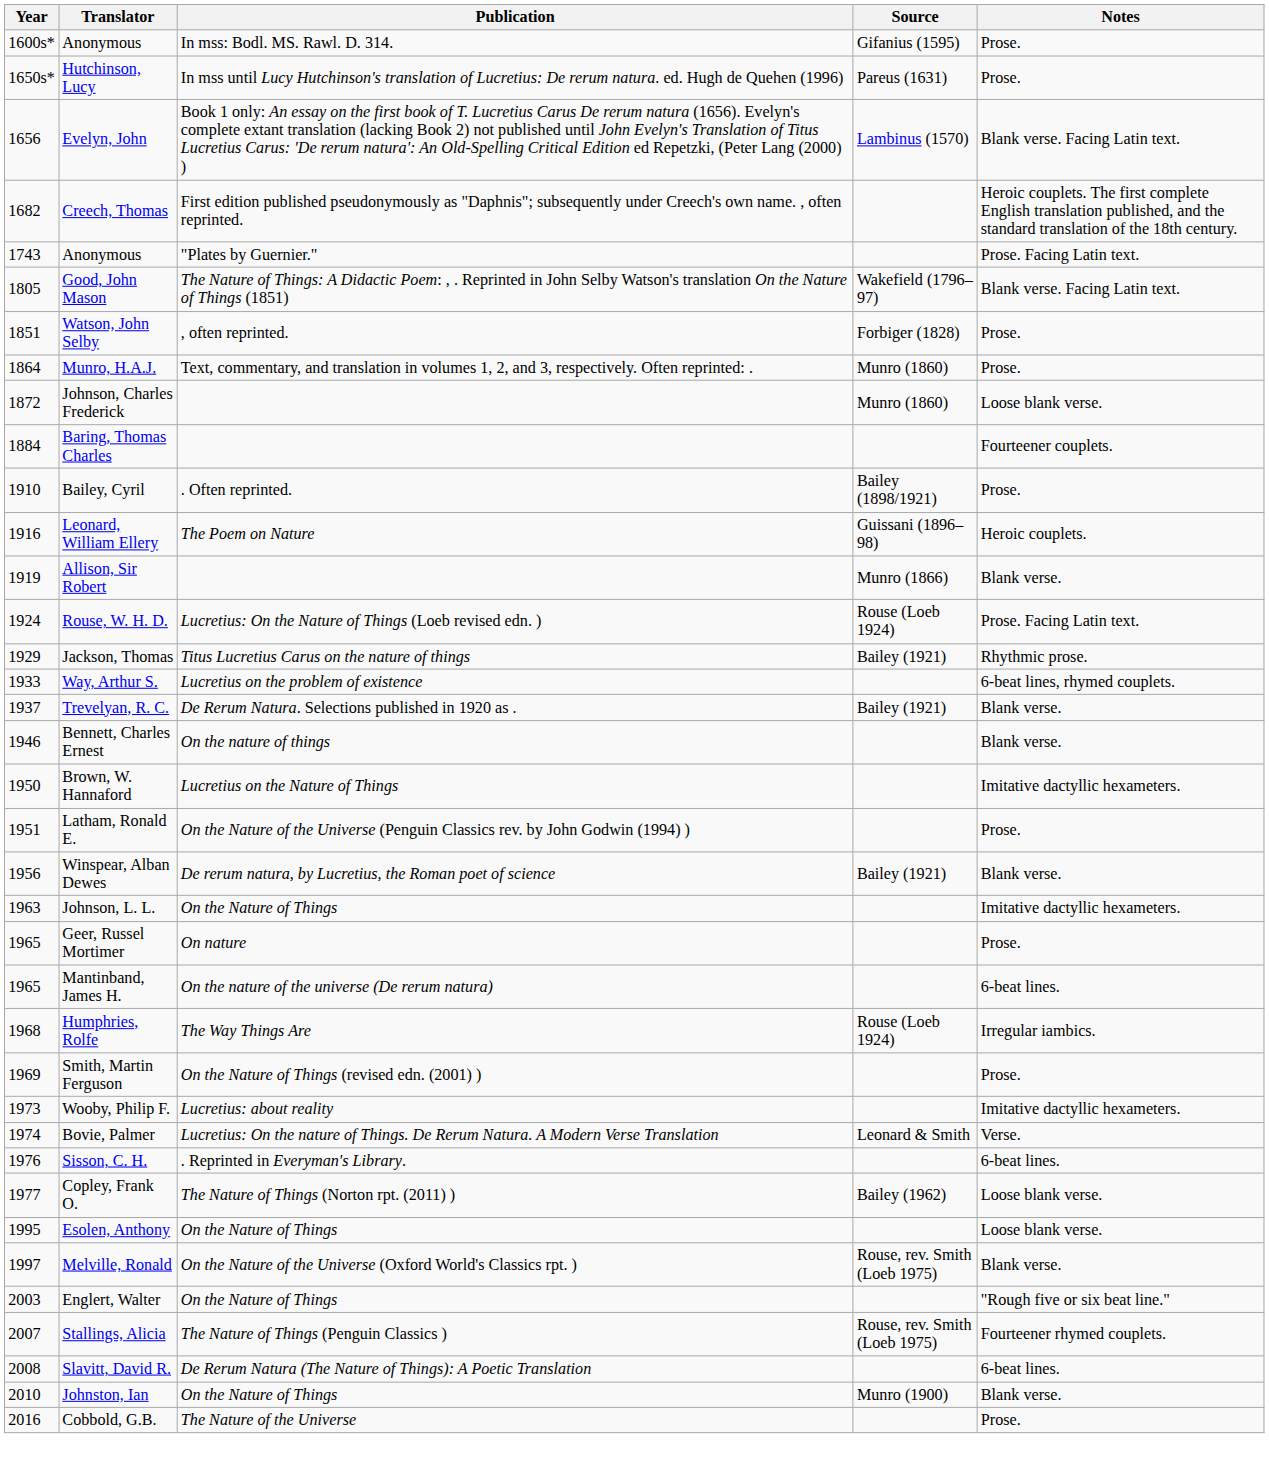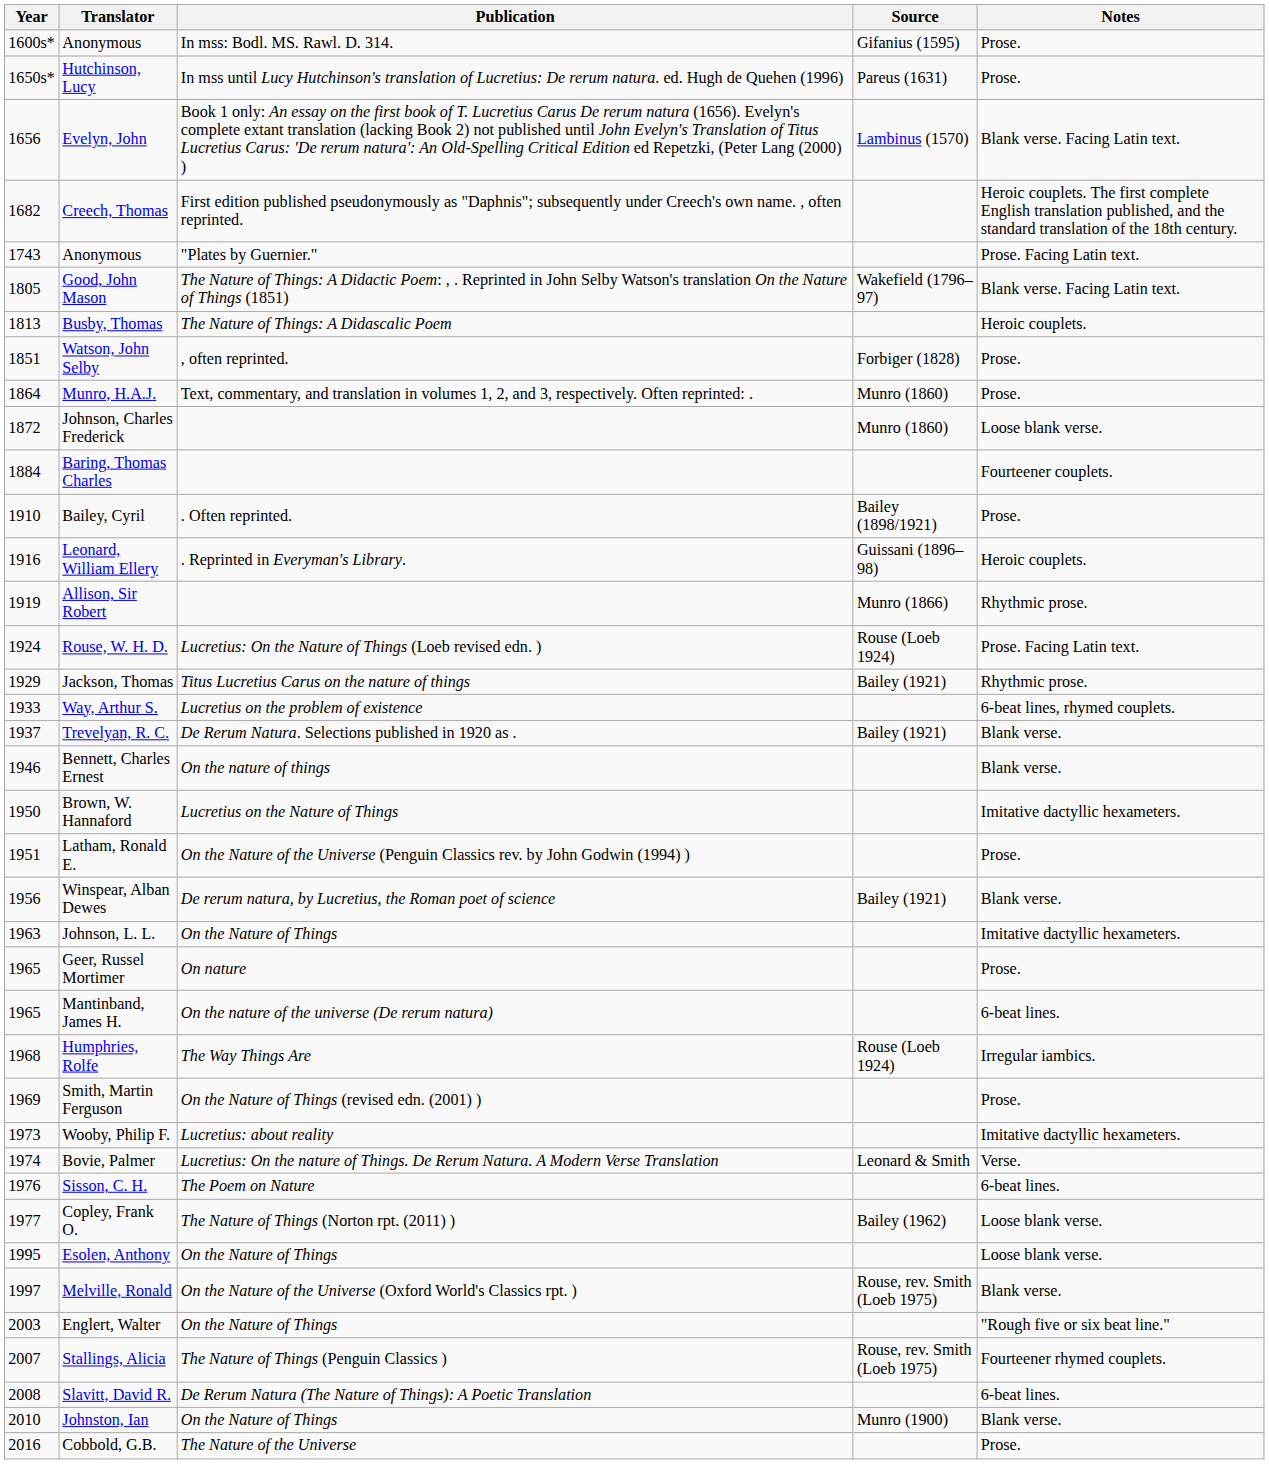 <table class="wikitable sortable">
 <tr>
 <th>Year</th>
 <th>Translator</th>
 <th class="unsortable">Publication</th>
 <th>Source</th>
 <th>Notes</th>
 </tr>
 <tr>
 <td>1600s*</td>
 <td>Anonymous</td>
 <td>In mss: Bodl. MS. Rawl. D. 314.</td>
 <td>Gifanius (1595)</td>
 <td>Prose.</td>
 </tr>
 <tr>
 <td>1650s*</td>
 <td><a href='#'>Hutchinson, Lucy</a></td>
 <td>In mss until <em>Lucy Hutchinson's translation of Lucretius: De rerum natura</em>. ed. Hugh de Quehen (1996) </td>
 <td>Pareus (1631)</td>
 <td>Prose.</td>
 </tr>
 <tr>
 <td>1656</td>
 <td><a href='#'>Evelyn, John</a></td>
 <td>Book 1 only: <em>An essay on the first book of T. Lucretius Carus De rerum natura</em> (1656). Evelyn's complete extant translation (lacking Book 2) not published until <em>John Evelyn's Translation of Titus Lucretius Carus: 'De rerum natura': An Old-Spelling Critical Edition</em> ed Repetzki, (Peter Lang (2000) )</td>
 <td><a href='#'>Lambinus</a> (1570)</td>
 <td>Blank verse. Facing Latin text.</td>
 </tr>
 <tr>
 <td>1682</td>
 <td><a href='#'>Creech, Thomas</a></td>
 <td>First edition published pseudonymously as "Daphnis"; subsequently under Creech's own name. , often reprinted.</td>
 <td></td>
 <td>Heroic couplets. The first complete English translation published, and the standard translation of the 18th century.</td>
 </tr>
 <tr>
 <td>1743</td>
 <td>Anonymous</td>
 <td> "Plates by Guernier."</td>
 <td></td>
 <td>Prose. Facing Latin text.</td>
 </tr>
 <tr>
 <td>1805</td>
 <td><a href='#'>Good, John Mason</a></td>
 <td><em>The Nature of Things: A Didactic Poem</em>: , . Reprinted in John Selby Watson's translation <em>On the Nature of Things</em> (1851)</td>
 <td>Wakefield (1796–97)</td>
 <td>Blank verse. Facing Latin text.</td>
 </tr>
 <tr>
+<td>1813</td>
+<td><a href='#'>Busby, Thomas</a></td>
+<td><em>The Nature of Things: A Didascalic Poem</em></td>
+<td></td>
+<td>Heroic couplets.</td>
+</tr>
+<tr>
 <td>1851</td>
 <td><a href='#'>Watson, John Selby</a></td>
 <td>, often reprinted.</td>
 <td>Forbiger (1828)</td>
 <td>Prose.</td>
 </tr>
 <tr>
 <td>1864</td>
 <td><a href='#'>Munro, H.A.J.</a></td>
 <td>Text, commentary, and translation in volumes 1, 2, and 3, respectively. Often reprinted: .</td>
 <td>Munro (1860)</td>
 <td>Prose.</td>
 </tr>
 <tr>
 <td>1872</td>
 <td>Johnson, Charles Frederick</td>
 <td></td>
 <td>Munro (1860)</td>
 <td>Loose blank verse.</td>
 </tr>
 <tr>
 <td>1884</td>
 <td><a href='#'>Baring, Thomas Charles</a></td>
 <td></td>
 <td></td>
 <td>Fourteener couplets.</td>
 </tr>
 <tr>
 <td>1910</td>
 <td>Bailey, Cyril</td>
 <td>. Often reprinted.</td>
 <td>Bailey (1898/1921)</td>
 <td>Prose.</td>
 </tr>
 <tr>
 <td>1916</td>
 <td><a href='#'>Leonard, William Ellery</a></td>
-<td><em>The Poem on Nature</em> </td>
+<td>. Reprinted in <em>Everyman's Library</em>.</td>
 <td>Guissani (1896–98)</td>
 <td>Heroic couplets.</td>
 </tr>
 <tr>
 <td>1919</td>
 <td><a href='#'>Allison, Sir Robert</a></td>
 <td></td>
 <td>Munro (1866)</td>
-<td>Blank verse.</td>
+<td>Rhythmic prose.</td>
 </tr>
 <tr>
 <td>1924</td>
 <td><a href='#'>Rouse, W. H. D.</a></td>
 <td><em>Lucretius: On the Nature of Things</em> (Loeb revised edn. )</td>
 <td>Rouse (Loeb 1924)</td>
 <td>Prose. Facing Latin text.</td>
 </tr>
 <tr>
 <td>1929</td>
 <td>Jackson, Thomas</td>
 <td><em>Titus Lucretius Carus on the nature of things</em></td>
 <td>Bailey (1921)</td>
 <td>Rhythmic prose.</td>
 </tr>
 <tr>
 <td>1933</td>
 <td><a href='#'>Way, Arthur S.</a></td>
 <td><em>Lucretius on the problem of existence</em></td>
 <td></td>
 <td>6-beat lines, rhymed couplets.</td>
 </tr>
 <tr>
 <td>1937</td>
 <td><a href='#'>Trevelyan, R. C.</a></td>
 <td><em>De Rerum Natura</em>. Selections published in 1920 as .</td>
 <td>Bailey (1921)</td>
 <td>Blank verse.</td>
 </tr>
 <tr>
 <td>1946</td>
 <td>Bennett, Charles Ernest</td>
 <td><em>On the nature of things</em></td>
 <td></td>
 <td>Blank verse.</td>
 </tr>
 <tr>
 <td>1950</td>
 <td>Brown, W. Hannaford</td>
 <td><em>Lucretius on the Nature of Things</em></td>
 <td></td>
 <td>Imitative dactyllic hexameters.</td>
 </tr>
 <tr>
 <td>1951</td>
 <td>Latham, Ronald E.</td>
 <td><em>On the Nature of the Universe</em> (Penguin Classics rev. by John Godwin (1994) )</td>
 <td></td>
 <td>Prose.</td>
 </tr>
 <tr>
 <td>1956</td>
 <td>Winspear, Alban Dewes</td>
 <td><em>De rerum natura, by Lucretius, the Roman poet of science</em></td>
 <td>Bailey (1921)</td>
 <td>Blank verse.</td>
 </tr>
 <tr>
 <td>1963</td>
 <td>Johnson, L. L.</td>
 <td><em>On the Nature of Things</em></td>
 <td></td>
 <td>Imitative dactyllic hexameters.</td>
 </tr>
 <tr>
 <td>1965</td>
 <td>Geer, Russel Mortimer</td>
 <td><em>On nature</em></td>
 <td></td>
 <td>Prose.</td>
 </tr>
 <tr>
 <td>1965</td>
 <td>Mantinband, James H.</td>
 <td><em>On the nature of the universe (De rerum natura)</em></td>
 <td></td>
 <td>6-beat lines.</td>
 </tr>
 <tr>
 <td>1968</td>
 <td><a href='#'>Humphries, Rolfe</a></td>
 <td><em>The Way Things Are</em> </td>
 <td>Rouse (Loeb 1924)</td>
 <td>Irregular iambics.</td>
 </tr>
 <tr>
 <td>1969</td>
 <td>Smith, Martin Ferguson</td>
 <td><em>On the Nature of Things</em> (revised edn. (2001) )</td>
 <td></td>
 <td>Prose.</td>
 </tr>
 <tr>
 <td>1973</td>
 <td>Wooby, Philip F.</td>
 <td><em>Lucretius: about reality</em> </td>
 <td></td>
 <td>Imitative dactyllic hexameters.</td>
 </tr>
 <tr>
 <td>1974</td>
 <td>Bovie, Palmer</td>
 <td><em>Lucretius: On the nature of Things. De Rerum Natura. A Modern Verse Translation</em></td>
 <td>Leonard & Smith</td>
 <td>Verse.</td>
 </tr>
 <tr>
 <td>1976</td>
 <td><a href='#'>Sisson, C. H.</a></td>
-<td>. Reprinted in <em>Everyman's Library</em>.</td>
+<td><em>The Poem on Nature</em> </td>
 <td></td>
 <td>6-beat lines.</td>
 </tr>
 <tr>
 <td>1977</td>
 <td>Copley, Frank O.</td>
 <td><em>The Nature of Things</em> (Norton rpt. (2011) )</td>
 <td>Bailey (1962)</td>
 <td>Loose blank verse.</td>
 </tr>
 <tr>
 <td>1995</td>
 <td><a href='#'>Esolen, Anthony</a></td>
 <td><em>On the Nature of Things</em> </td>
 <td></td>
 <td>Loose blank verse.</td>
 </tr>
 <tr>
 <td>1997</td>
 <td><a href='#'>Melville, Ronald</a></td>
 <td><em>On the Nature of the Universe</em> (Oxford World's Classics rpt. )</td>
 <td>Rouse, rev. Smith (Loeb 1975)</td>
 <td>Blank verse.</td>
 </tr>
 <tr>
 <td>2003</td>
 <td>Englert, Walter</td>
 <td><em>On the Nature of Things</em> </td>
 <td></td>
 <td>"Rough five or six beat line."</td>
 </tr>
 <tr>
 <td>2007</td>
 <td><a href='#'>Stallings, Alicia</a></td>
 <td><em>The Nature of Things</em> (Penguin Classics )</td>
 <td>Rouse, rev. Smith (Loeb 1975)</td>
 <td>Fourteener rhymed couplets.</td>
 </tr>
 <tr>
 <td>2008</td>
 <td><a href='#'>Slavitt, David R.</a></td>
 <td><em>De Rerum Natura (The Nature of Things): A Poetic Translation</em> </td>
 <td></td>
 <td>6-beat lines.</td>
 </tr>
 <tr>
 <td>2010</td>
 <td><a href='#'>Johnston, Ian</a></td>
 <td><em>On the Nature of Things</em> </td>
 <td>Munro (1900)</td>
 <td>Blank verse.</td>
 </tr>
 <tr>
 <td>2016</td>
 <td>Cobbold, G.B.</td>
 <td><em>The Nature of the Universe</em> </td>
 <td></td>
 <td>Prose.</td>
 </tr>
 </table>
